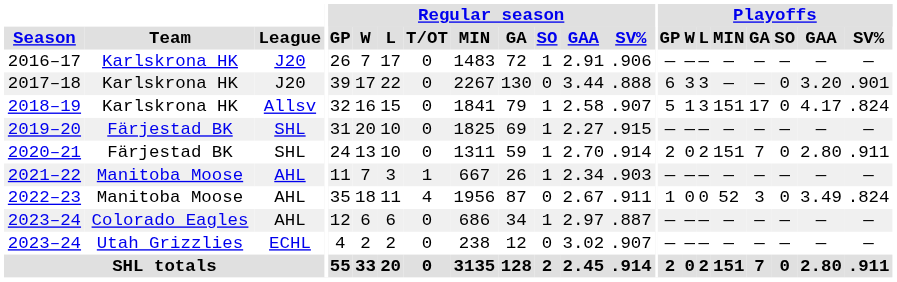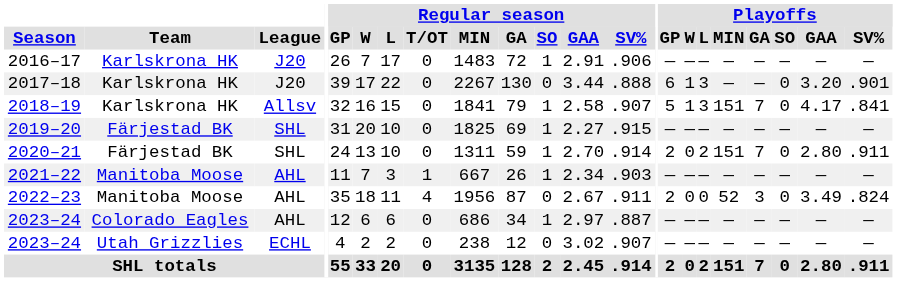 <table border="0" cellpadding="1" cellspacing="0" style="text-align:center; width:75%">
 <tr ALIGN="center" bgcolor="#e0e0e0">
 <th align="center" colspan="3" bgcolor="#ffffff"></th>
 <th align="center" rowspan="99" bgcolor="#ffffff"></th>
 <th align="center" colspan="9" bgcolor="#e0e0e0"><a href='#'>Regular season</a></th>
 <th align="center" rowspan="99" bgcolor="#ffffff"></th>
 <th align="center" colspan="8" bgcolor="#e0e0e0"><a href='#'>Playoffs</a></th>
 </tr>
 <tr ALIGN="center" bgcolor="#e0e0e0">
 <th><a href='#'>Season</a></th>
 <th>Team</th>
 <th>League</th>
 <th>GP</th>
 <th>W</th>
 <th>L</th>
 <th>T/OT</th>
 <th>MIN</th>
 <th>GA</th>
 <th><a href='#'>SO</a></th>
 <th><a href='#'>GAA</a></th>
 <th><a href='#'>SV%</a></th>
 <th>GP</th>
 <th>W</th>
 <th>L</th>
 <th>MIN</th>
 <th>GA</th>
 <th>SO</th>
 <th>GAA</th>
 <th>SV%</th>
 </tr>
 <tr>
 <td>2016–17</td>
 <td><a href='#'>Karlskrona HK</a></td>
 <td><a href='#'>J20</a></td>
 <td>26</td>
 <td>7</td>
 <td>17</td>
 <td>0</td>
 <td>1483</td>
 <td>72</td>
 <td>1</td>
 <td>2.91</td>
 <td>.906</td>
 <td>—</td>
 <td>—</td>
 <td>—</td>
 <td>—</td>
 <td>—</td>
 <td>—</td>
 <td>—</td>
 <td>—</td>
 </tr>
 <tr bgcolor="#f0f0f0">
 <td>2017–18</td>
 <td>Karlskrona HK</td>
 <td>J20</td>
 <td>39</td>
 <td>17</td>
 <td>22</td>
 <td>0</td>
 <td>2267</td>
 <td>130</td>
 <td>0</td>
 <td>3.44</td>
 <td>.888</td>
 <td>6</td>
-<td>3</td>
+<td>1</td>
 <td>3</td>
 <td>—</td>
 <td>—</td>
 <td>0</td>
 <td>3.20</td>
 <td>.901</td>
 </tr>
 <tr>
 <td><a href='#'>2018–19</a></td>
 <td>Karlskrona HK</td>
 <td><a href='#'>Allsv</a></td>
 <td>32</td>
 <td>16</td>
 <td>15</td>
 <td>0</td>
 <td>1841</td>
 <td>79</td>
 <td>1</td>
 <td>2.58</td>
 <td>.907</td>
 <td>5</td>
 <td>1</td>
 <td>3</td>
 <td>151</td>
-<td>17</td>
+<td>7</td>
 <td>0</td>
 <td>4.17</td>
-<td>.824</td>
+<td>.841</td>
 </tr>
 <tr bgcolor="#f0f0f0">
 <td><a href='#'>2019–20</a></td>
 <td><a href='#'>Färjestad BK</a></td>
 <td><a href='#'>SHL</a></td>
 <td>31</td>
 <td>20</td>
 <td>10</td>
 <td>0</td>
 <td>1825</td>
 <td>69</td>
 <td>1</td>
 <td>2.27</td>
 <td>.915</td>
 <td>—</td>
 <td>—</td>
 <td>—</td>
 <td>—</td>
 <td>—</td>
 <td>—</td>
 <td>—</td>
 <td>—</td>
 </tr>
 <tr>
 <td><a href='#'>2020–21</a></td>
 <td>Färjestad BK</td>
 <td>SHL</td>
 <td>24</td>
 <td>13</td>
 <td>10</td>
 <td>0</td>
 <td>1311</td>
 <td>59</td>
 <td>1</td>
 <td>2.70</td>
 <td>.914</td>
 <td>2</td>
 <td>0</td>
 <td>2</td>
 <td>151</td>
 <td>7</td>
 <td>0</td>
 <td>2.80</td>
 <td>.911</td>
 </tr>
 <tr bgcolor="#f0f0f0">
 <td><a href='#'>2021–22</a></td>
 <td><a href='#'>Manitoba Moose</a></td>
 <td><a href='#'>AHL</a></td>
 <td>11</td>
 <td>7</td>
 <td>3</td>
 <td>1</td>
 <td>667</td>
 <td>26</td>
 <td>1</td>
 <td>2.34</td>
 <td>.903</td>
 <td>—</td>
 <td>—</td>
 <td>—</td>
 <td>—</td>
 <td>—</td>
 <td>—</td>
 <td>—</td>
 <td>—</td>
 </tr>
 <tr>
 <td><a href='#'>2022–23</a></td>
 <td>Manitoba Moose</td>
 <td>AHL</td>
 <td>35</td>
 <td>18</td>
 <td>11</td>
 <td>4</td>
 <td>1956</td>
 <td>87</td>
 <td>0</td>
 <td>2.67</td>
 <td>.911</td>
-<td>1</td>
+<td>2</td>
 <td>0</td>
 <td>0</td>
 <td>52</td>
 <td>3</td>
 <td>0</td>
 <td>3.49</td>
 <td>.824</td>
 </tr>
 <tr bgcolor="#f0f0f0">
 <td><a href='#'>2023–24</a></td>
 <td><a href='#'>Colorado Eagles</a></td>
 <td>AHL</td>
 <td>12</td>
 <td>6</td>
 <td>6</td>
 <td>0</td>
 <td>686</td>
 <td>34</td>
 <td>1</td>
 <td>2.97</td>
 <td>.887</td>
 <td>—</td>
 <td>—</td>
 <td>—</td>
 <td>—</td>
 <td>—</td>
 <td>—</td>
 <td>—</td>
 <td>—</td>
 </tr>
 <tr>
 <td><a href='#'>2023–24</a></td>
 <td><a href='#'>Utah Grizzlies</a></td>
 <td><a href='#'>ECHL</a></td>
 <td>4</td>
 <td>2</td>
 <td>2</td>
 <td>0</td>
 <td>238</td>
 <td>12</td>
 <td>0</td>
 <td>3.02</td>
 <td>.907</td>
 <td>—</td>
 <td>—</td>
 <td>—</td>
 <td>—</td>
 <td>—</td>
 <td>—</td>
 <td>—</td>
 <td>—</td>
 </tr>
 <tr bgcolor="#e0e0e0">
 <th colspan="3">SHL totals</th>
 <th>55</th>
 <th>33</th>
 <th>20</th>
 <th>0</th>
 <th>3135</th>
 <th>128</th>
 <th>2</th>
 <th>2.45</th>
 <th>.914</th>
 <th>2</th>
 <th>0</th>
 <th>2</th>
 <th>151</th>
 <th>7</th>
 <th>0</th>
 <th>2.80</th>
 <th>.911</th>
 </tr>
 </table>
